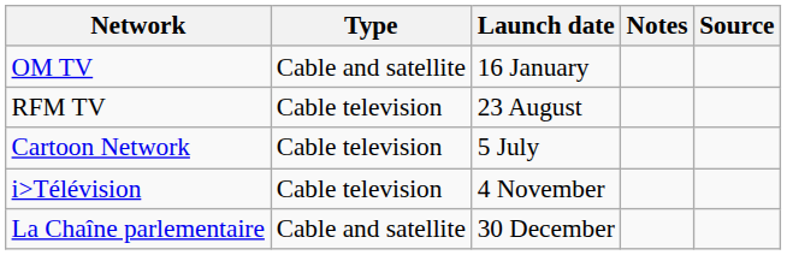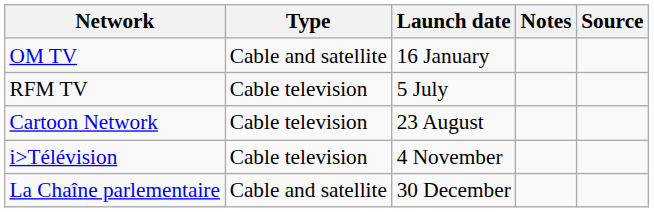 <table class="wikitable sortable">
 <tr>
 <th>Network</th>
 <th>Type</th>
 <th>Launch date</th>
 <th>Notes</th>
 <th>Source</th>
 </tr>
 <tr>
 <td><a href='#'>OM TV</a></td>
 <td>Cable and satellite</td>
 <td>16 January</td>
 <td></td>
 <td></td>
 </tr>
 <tr>
 <td>RFM TV</td>
 <td>Cable television</td>
-<td>23 August</td>
+<td>5 July</td>
 <td></td>
 <td></td>
 </tr>
 <tr>
 <td><a href='#'>Cartoon Network</a></td>
 <td>Cable television</td>
-<td>5 July</td>
+<td>23 August</td>
 <td></td>
 <td></td>
 </tr>
 <tr>
 <td><a href='#'>i>Télévision</a></td>
 <td>Cable television</td>
 <td>4 November</td>
 <td></td>
 <td></td>
 </tr>
 <tr>
 <td><a href='#'>La Chaîne parlementaire</a></td>
 <td>Cable and satellite</td>
 <td>30 December</td>
 <td></td>
 <td></td>
 </tr>
 </table>
